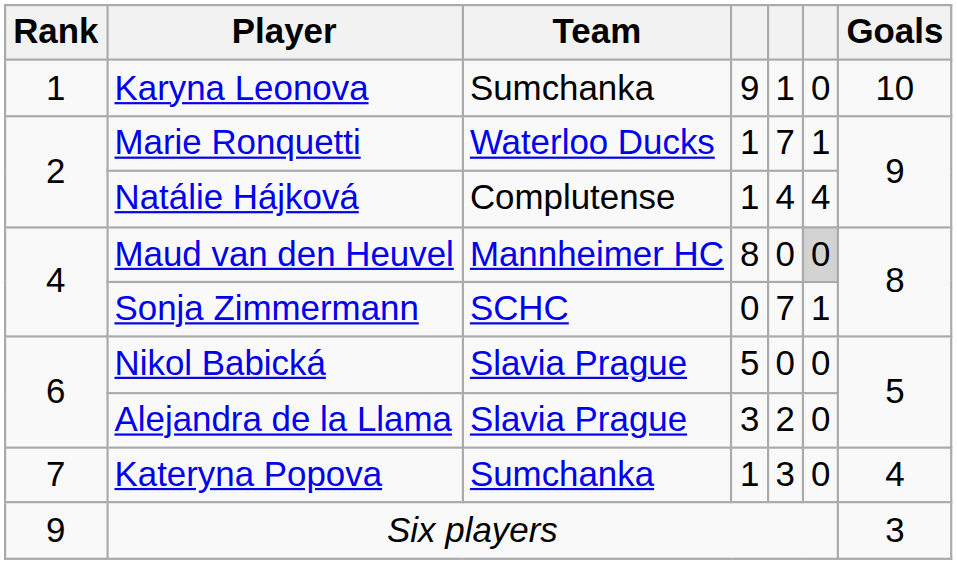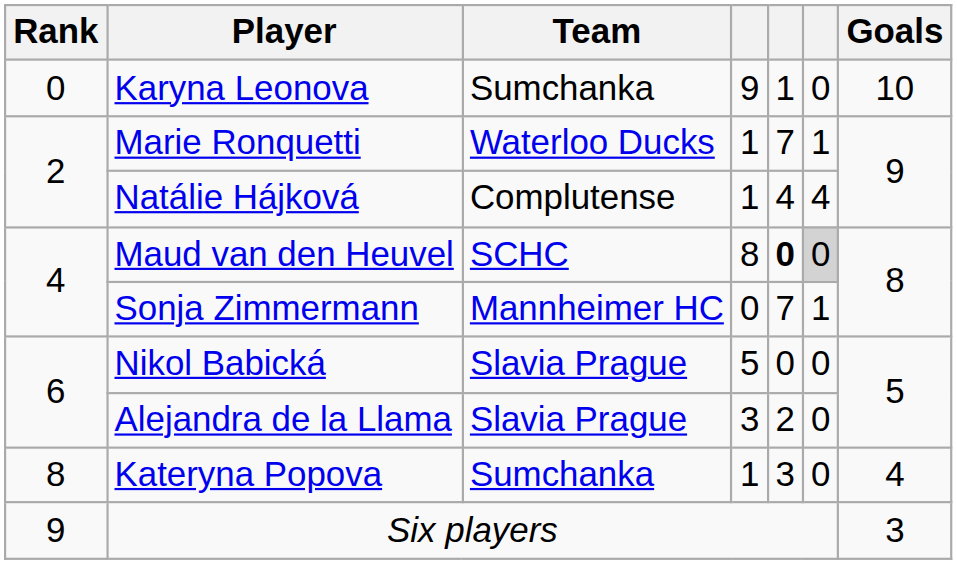 <table class="wikitable" style="text-align: center;">
 <tr>
 <th>Rank</th>
 <th>Player</th>
 <th>Team</th>
 <th></th>
 <th></th>
 <th></th>
 <th>Goals</th>
 </tr>
 <tr>
-<td>1</td>
+<td>0</td>
 <td style="text-align: left;"> <a href='#'>Karyna Leonova</a></td>
 <td style="text-align: left;"> Sumchanka</td>
 <td>9</td>
 <td>1</td>
 <td>0</td>
 <td>10</td>
 </tr>
 <tr>
 <td rowspan=2>2</td>
 <td style="text-align: left;"> <a href='#'>Marie Ronquetti</a></td>
 <td style="text-align: left;"> <a href='#'>Waterloo Ducks</a></td>
 <td>1</td>
 <td>7</td>
 <td>1</td>
 <td rowspan=2>9</td>
 </tr>
 <tr>
 <td style="text-align: left;"> <a href='#'>Natálie Hájková</a></td>
 <td style="text-align: left;"> Complutense</td>
 <td>1</td>
 <td>4</td>
 <td>4</td>
 </tr>
 <tr>
 <td rowspan=2>4</td>
 <td style="text-align: left;"> <a href='#'>Maud van den Heuvel</a></td>
-<td style="text-align: left;"> <a href='#'>Mannheimer HC</a></td>
+<td style="text-align: left;"> <a href='#'>SCHC</a></td>
 <td>8</td>
-<td>0</td>
+<td><strong>0</strong></td>
 <td style="background: lightgrey;">0</td>
 <td rowspan=2>8</td>
 </tr>
 <tr>
 <td style="text-align: left;"> <a href='#'>Sonja Zimmermann</a></td>
-<td style="text-align: left;"> <a href='#'>SCHC</a></td>
+<td style="text-align: left;"> <a href='#'>Mannheimer HC</a></td>
 <td>0</td>
 <td>7</td>
 <td>1</td>
 </tr>
 <tr>
 <td rowspan=2>6</td>
 <td style="text-align: left;"> <a href='#'>Nikol Babická</a></td>
 <td style="text-align: left;"> <a href='#'>Slavia Prague</a></td>
 <td>5</td>
 <td>0</td>
 <td>0</td>
 <td rowspan=2>5</td>
 </tr>
 <tr>
 <td style="text-align: left;"> <a href='#'>Alejandra de la Llama</a></td>
 <td style="text-align: left;"> <a href='#'>Slavia Prague</a></td>
 <td>3</td>
 <td>2</td>
 <td>0</td>
 </tr>
 <tr>
-<td>7</td>
+<td>8</td>
 <td style="text-align: left;"> <a href='#'>Kateryna Popova</a></td>
 <td style="text-align: left;"> <a href='#'>Sumchanka</a></td>
 <td>1</td>
 <td>3</td>
 <td>0</td>
 <td>4</td>
 </tr>
 <tr>
 <td>9</td>
 <td colspan=5><em>Six players</em></td>
 <td>3</td>
 </tr>
 </table>
